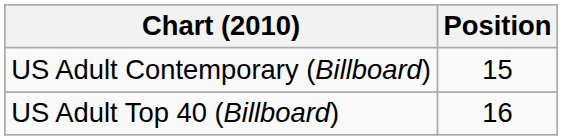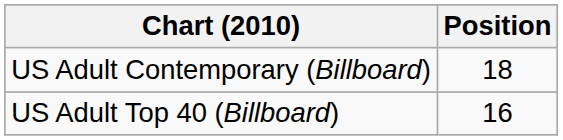 <table class="wikitable">
 <tr>
 <th>Chart (2010)</th>
 <th>Position</th>
 </tr>
 <tr>
 <td>US Adult Contemporary (<em>Billboard</em>)</td>
-<td style="text-align:center;">15</td>
+<td style="text-align:center;">18</td>
 </tr>
 <tr>
 <td>US Adult Top 40 (<em>Billboard</em>)</td>
 <td style="text-align:center;">16</td>
 </tr>
 </table>
